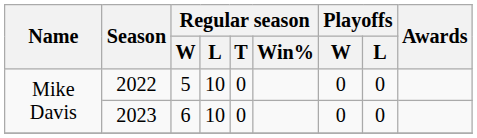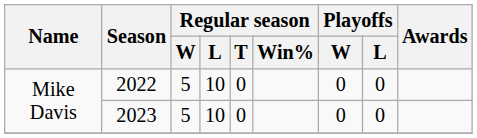 <table class="wikitable" style="text-align:center">
 <tr>
 <th rowspan="2" style="width:70px;">Name</th>
 <th rowspan="2">Season</th>
 <th colspan="4">Regular season</th>
 <th colspan="2">Playoffs</th>
 <th rowspan="2">Awards</th>
 </tr>
 <tr>
 <th>W</th>
 <th>L</th>
 <th>T</th>
 <th>Win%</th>
 <th>W</th>
 <th>L</th>
 </tr>
 <tr>
 <td rowspan=2>Mike Davis</td>
 <td>2022</td>
 <td>5</td>
 <td>10</td>
 <td>0</td>
 <td></td>
 <td>0</td>
 <td>0</td>
 <td></td>
 </tr>
 <tr>
 <td>2023</td>
-<td>6</td>
+<td>5</td>
 <td>10</td>
 <td>0</td>
 <td></td>
 <td>0</td>
 <td>0</td>
 <td></td>
 </tr>
 <tr>
 </tr>
 </table>
